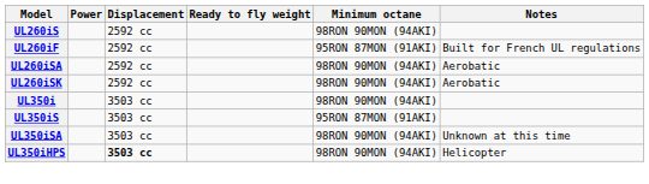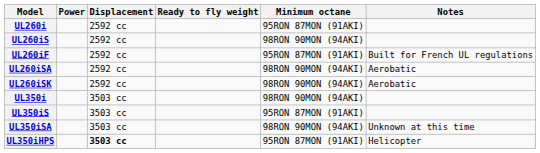 <table border="1" class="wikitable">
 <tr>
 <th>Model</th>
 <th>Power</th>
 <th>Displacement</th>
 <th>Ready to fly weight</th>
 <th>Minimum octane</th>
 <th>Notes</th>
+</tr>
+<tr>
+<th><a href='#'>UL260i</a></th>
+<td></td>
+<td>2592 cc</td>
+<td></td>
+<td>95RON 87MON (91AKI)</td>
+<td></td>
 </tr>
 <tr>
 <th><a href='#'>UL260iS</a></th>
 <td></td>
 <td>2592 cc</td>
 <td></td>
 <td>98RON 90MON (94AKI)</td>
 <td></td>
 </tr>
 <tr>
 <th><a href='#'>UL260iF</a></th>
 <td></td>
 <td>2592 cc</td>
 <td></td>
 <td>95RON 87MON (91AKI)</td>
 <td>Built for French UL regulations</td>
 </tr>
 <tr>
 <th><a href='#'>UL260iSA</a></th>
 <td></td>
 <td>2592 cc</td>
 <td></td>
 <td>98RON 90MON (94AKI)</td>
 <td>Aerobatic</td>
 </tr>
 <tr>
 <th><a href='#'>UL260iSK</a></th>
 <td></td>
 <td>2592 cc</td>
 <td></td>
 <td>98RON 90MON (94AKI)</td>
 <td>Aerobatic</td>
 </tr>
 <tr>
 <th><a href='#'>UL350i</a></th>
 <td></td>
 <td>3503 cc</td>
 <td></td>
 <td>98RON 90MON (94AKI)</td>
 <td></td>
 </tr>
 <tr>
 <th><a href='#'>UL350iS</a></th>
 <td></td>
 <td>3503 cc</td>
 <td></td>
 <td>95RON 87MON (91AKI)</td>
 <td></td>
 </tr>
 <tr>
 <th><a href='#'>UL350iSA</a></th>
 <td></td>
 <td>3503 cc</td>
 <td></td>
 <td>98RON 90MON (94AKI)</td>
 <td>Unknown at this time</td>
 </tr>
 <tr>
 <th><a href='#'>UL350iHPS</a></th>
 <td></td>
 <td><strong>3503 cc</strong></td>
 <td></td>
-<td>98RON 90MON (94AKI)</td>
+<td>95RON 87MON (91AKI)</td>
 <td>Helicopter</td>
 </tr>
 </table>
